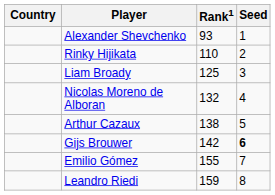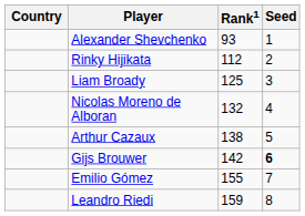 <table class="sortable wikitable">
 <tr>
 <th width="70">Country</th>
 <th width="175">Player</th>
 <th>Rank<sup>1</sup></th>
 <th>Seed</th>
 </tr>
 <tr>
 <td></td>
 <td><a href='#'>Alexander Shevchenko</a></td>
 <td>93</td>
 <td>1</td>
 </tr>
 <tr>
 <td></td>
 <td><a href='#'>Rinky Hijikata</a></td>
-<td>110</td>
+<td>112</td>
 <td>2</td>
 </tr>
 <tr>
 <td></td>
 <td><a href='#'>Liam Broady</a></td>
 <td>125</td>
 <td>3</td>
 </tr>
 <tr>
 <td></td>
 <td><a href='#'>Nicolas Moreno de Alboran</a></td>
 <td>132</td>
 <td>4</td>
 </tr>
 <tr>
 <td></td>
 <td><a href='#'>Arthur Cazaux</a></td>
 <td>138</td>
 <td>5</td>
 </tr>
 <tr>
 <td></td>
 <td><a href='#'>Gijs Brouwer</a></td>
 <td>142</td>
 <td><strong>6</strong></td>
 </tr>
 <tr>
 <td></td>
 <td><a href='#'>Emilio Gómez</a></td>
 <td>155</td>
 <td>7</td>
 </tr>
 <tr>
 <td></td>
 <td><a href='#'>Leandro Riedi</a></td>
 <td>159</td>
 <td>8</td>
 </tr>
 </table>
